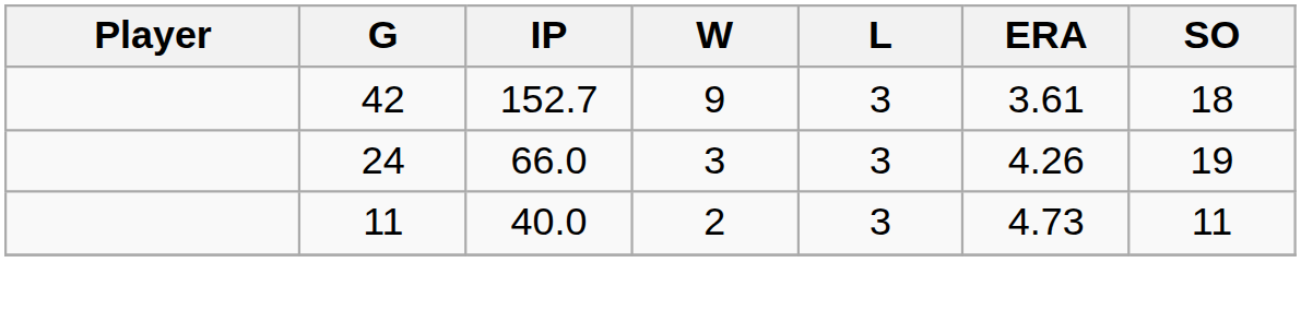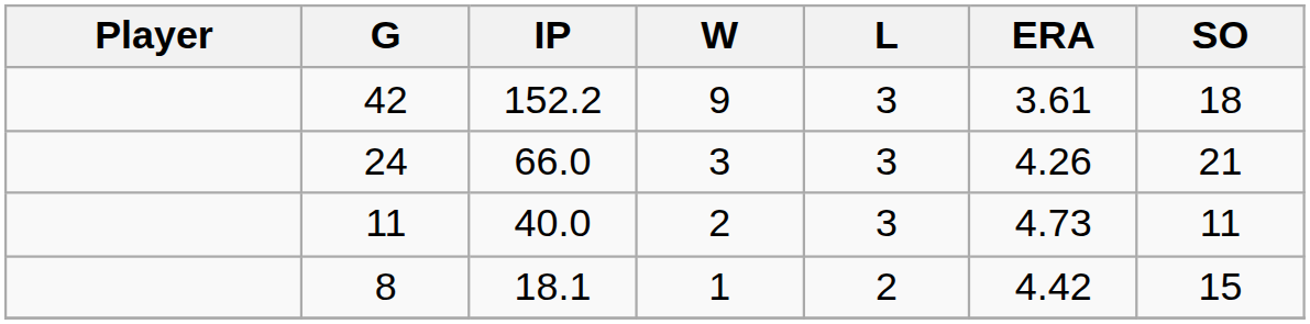 <table class="wikitable sortable">
 <tr>
 <th bgcolor="#DDDDFF" width="16%">Player</th>
 <th bgcolor="#DDDDFF" width="9%">G</th>
 <th bgcolor="#DDDDFF" width="9%">IP</th>
 <th bgcolor="#DDDDFF" width="9%">W</th>
 <th bgcolor="#DDDDFF" width="9%">L</th>
 <th bgcolor="#DDDDFF" width="9%">ERA</th>
 <th bgcolor="#DDDDFF" width="9%">SO</th>
 </tr>
 <tr align="center">
 <td></td>
 <td>42</td>
-<td>152.7</td>
+<td>152.2</td>
 <td>9</td>
 <td>3</td>
 <td>3.61</td>
 <td>18</td>
 </tr>
 <tr align="center">
 <td></td>
 <td>24</td>
 <td>66.0</td>
 <td>3</td>
 <td>3</td>
 <td>4.26</td>
-<td>19</td>
+<td>21</td>
 </tr>
 <tr align="center">
 <td></td>
 <td>11</td>
 <td>40.0</td>
 <td>2</td>
 <td>3</td>
 <td>4.73</td>
 <td>11</td>
 </tr>
 <tr align="center">
+<td></td>
+<td>8</td>
+<td>18.1</td>
+<td>1</td>
+<td>2</td>
+<td>4.42</td>
+<td>15</td>
+</tr>
+<tr align="center">
 </tr>
 </table>
